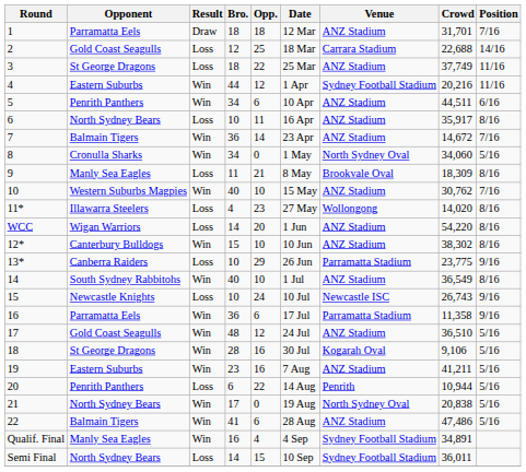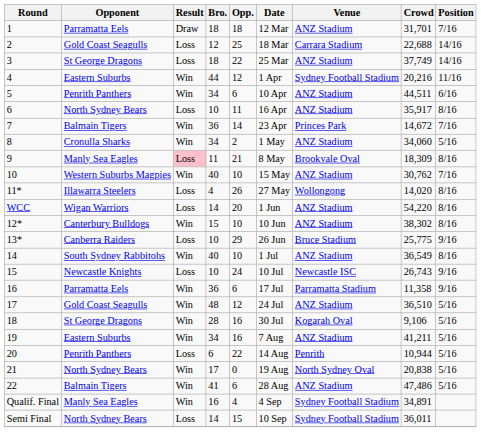 <table class="wikitable" style="text-align:left;">
 <tr>
 <th>Round</th>
 <th>Opponent</th>
 <th>Result</th>
 <th>Bro.</th>
 <th>Opp.</th>
 <th>Date</th>
 <th>Venue</th>
 <th>Crowd</th>
 <th>Position</th>
 </tr>
 <tr>
 <td>1</td>
 <td><a href='#'>Parramatta Eels</a></td>
 <td>Draw</td>
 <td>18</td>
 <td>18</td>
 <td>12 Mar</td>
 <td><a href='#'>ANZ Stadium</a></td>
 <td>31,701</td>
 <td>7/16</td>
 </tr>
 <tr>
 <td>2</td>
 <td><a href='#'>Gold Coast Seagulls</a></td>
 <td>Loss</td>
 <td>12</td>
 <td>25</td>
 <td>18 Mar</td>
 <td><a href='#'>Carrara Stadium</a></td>
 <td>22,688</td>
 <td>14/16</td>
 </tr>
 <tr>
 <td>3</td>
 <td><a href='#'>St George Dragons</a></td>
 <td>Loss</td>
 <td>18</td>
 <td>22</td>
 <td>25 Mar</td>
 <td><a href='#'>ANZ Stadium</a></td>
 <td>37,749</td>
-<td>11/16</td>
+<td>14/16</td>
 </tr>
 <tr>
 <td>4</td>
 <td><a href='#'>Eastern Suburbs</a></td>
 <td>Win</td>
 <td>44</td>
 <td>12</td>
 <td>1 Apr</td>
 <td><a href='#'>Sydney Football Stadium</a></td>
 <td>20,216</td>
 <td>11/16</td>
 </tr>
 <tr>
 <td>5</td>
 <td><a href='#'>Penrith Panthers</a></td>
 <td>Win</td>
 <td>34</td>
 <td>6</td>
 <td>10 Apr</td>
 <td><a href='#'>ANZ Stadium</a></td>
 <td>44,511</td>
 <td>6/16</td>
 </tr>
 <tr>
 <td>6</td>
 <td><a href='#'>North Sydney Bears</a></td>
 <td>Loss</td>
 <td>10</td>
 <td>11</td>
 <td>16 Apr</td>
 <td><a href='#'>ANZ Stadium</a></td>
 <td>35,917</td>
 <td>8/16</td>
 </tr>
 <tr>
 <td>7</td>
 <td><a href='#'>Balmain Tigers</a></td>
 <td>Win</td>
 <td>36</td>
 <td>14</td>
 <td>23 Apr</td>
-<td><a href='#'>ANZ Stadium</a></td>
+<td><a href='#'>Princes Park</a></td>
 <td>14,672</td>
 <td>7/16</td>
 </tr>
 <tr>
 <td>8</td>
 <td><a href='#'>Cronulla Sharks</a></td>
 <td>Win</td>
 <td>34</td>
-<td>0</td>
+<td>2</td>
 <td>1 May</td>
-<td><a href='#'>North Sydney Oval</a></td>
+<td><a href='#'>ANZ Stadium</a></td>
 <td>34,060</td>
 <td>5/16</td>
 </tr>
 <tr>
 <td>9</td>
 <td><a href='#'>Manly Sea Eagles</a></td>
-<td>Loss</td>
+<td style="background: pink;">Loss</td>
 <td>11</td>
 <td>21</td>
 <td>8 May</td>
 <td><a href='#'>Brookvale Oval</a></td>
 <td>18,309</td>
 <td>8/16</td>
 </tr>
 <tr>
 <td>10</td>
 <td><a href='#'>Western Suburbs Magpies</a></td>
 <td>Win</td>
 <td>40</td>
 <td>10</td>
 <td>15 May</td>
 <td><a href='#'>ANZ Stadium</a></td>
 <td>30,762</td>
 <td>7/16</td>
 </tr>
 <tr>
 <td>11*</td>
 <td><a href='#'>Illawarra Steelers</a></td>
 <td>Loss</td>
 <td>4</td>
-<td>23</td>
+<td>26</td>
 <td>27 May</td>
 <td><a href='#'>Wollongong</a></td>
 <td>14,020</td>
 <td>8/16</td>
 </tr>
 <tr>
 <td><a href='#'>WCC</a></td>
 <td><a href='#'>Wigan Warriors</a></td>
 <td>Loss</td>
 <td>14</td>
 <td>20</td>
 <td>1 Jun</td>
 <td><a href='#'>ANZ Stadium</a></td>
 <td>54,220</td>
 <td>8/16</td>
 </tr>
 <tr>
 <td>12*</td>
 <td><a href='#'>Canterbury Bulldogs</a></td>
 <td>Win</td>
 <td>15</td>
 <td>10</td>
 <td>10 Jun</td>
 <td><a href='#'>ANZ Stadium</a></td>
 <td>38,302</td>
 <td>8/16</td>
 </tr>
 <tr>
 <td>13*</td>
 <td><a href='#'>Canberra Raiders</a></td>
 <td>Loss</td>
 <td>10</td>
 <td>29</td>
 <td>26 Jun</td>
-<td><a href='#'>Parramatta Stadium</a></td>
-<td>23,775</td>
+<td><a href='#'>Bruce Stadium</a></td>
+<td>25,775</td>
 <td>9/16</td>
 </tr>
 <tr>
 <td>14</td>
 <td><a href='#'>South Sydney Rabbitohs</a></td>
 <td>Win</td>
 <td>40</td>
 <td>10</td>
 <td>1 Jul</td>
 <td><a href='#'>ANZ Stadium</a></td>
 <td>36,549</td>
 <td>8/16</td>
 </tr>
 <tr>
 <td>15</td>
 <td><a href='#'>Newcastle Knights</a></td>
 <td>Loss</td>
 <td>10</td>
 <td>24</td>
 <td>10 Jul</td>
 <td><a href='#'>Newcastle ISC</a></td>
 <td>26,743</td>
 <td>9/16</td>
 </tr>
 <tr>
 <td>16</td>
 <td><a href='#'>Parramatta Eels</a></td>
 <td>Win</td>
 <td>36</td>
 <td>6</td>
 <td>17 Jul</td>
 <td><a href='#'>Parramatta Stadium</a></td>
 <td>11,358</td>
 <td>9/16</td>
 </tr>
 <tr>
 <td>17</td>
 <td><a href='#'>Gold Coast Seagulls</a></td>
 <td>Win</td>
 <td>48</td>
 <td>12</td>
 <td>24 Jul</td>
 <td><a href='#'>ANZ Stadium</a></td>
 <td>36,510</td>
 <td>5/16</td>
 </tr>
 <tr>
 <td>18</td>
 <td><a href='#'>St George Dragons</a></td>
 <td>Win</td>
 <td>28</td>
 <td>16</td>
 <td>30 Jul</td>
 <td><a href='#'>Kogarah Oval</a></td>
 <td>9,106</td>
 <td>5/16</td>
 </tr>
 <tr>
 <td>19</td>
 <td><a href='#'>Eastern Suburbs</a></td>
 <td>Win</td>
-<td>23</td>
+<td>34</td>
 <td>16</td>
 <td>7 Aug</td>
 <td><a href='#'>ANZ Stadium</a></td>
 <td>41,211</td>
 <td>5/16</td>
 </tr>
 <tr>
 <td>20</td>
 <td><a href='#'>Penrith Panthers</a></td>
 <td>Loss</td>
 <td>6</td>
 <td>22</td>
 <td>14 Aug</td>
 <td><a href='#'>Penrith</a></td>
 <td>10,944</td>
 <td>5/16</td>
 </tr>
 <tr>
 <td>21</td>
 <td><a href='#'>North Sydney Bears</a></td>
 <td>Win</td>
 <td>17</td>
 <td>0</td>
 <td>19 Aug</td>
 <td><a href='#'>North Sydney Oval</a></td>
 <td>20,838</td>
 <td>5/16</td>
 </tr>
 <tr>
 <td>22</td>
 <td><a href='#'>Balmain Tigers</a></td>
 <td>Win</td>
 <td>41</td>
 <td>6</td>
 <td>28 Aug</td>
 <td><a href='#'>ANZ Stadium</a></td>
 <td>47,486</td>
 <td>5/16</td>
 </tr>
 <tr>
 <td>Qualif. Final</td>
 <td><a href='#'>Manly Sea Eagles</a></td>
 <td>Win</td>
 <td>16</td>
 <td>4</td>
 <td>4 Sep</td>
 <td><a href='#'>Sydney Football Stadium</a></td>
 <td>34,891</td>
 <td></td>
 </tr>
 <tr>
 <td>Semi Final</td>
 <td><a href='#'>North Sydney Bears</a></td>
 <td>Loss</td>
 <td>14</td>
 <td>15</td>
 <td>10 Sep</td>
 <td><a href='#'>Sydney Football Stadium</a></td>
 <td>36,011</td>
 <td></td>
 </tr>
 <tr>
 </tr>
 </table>
